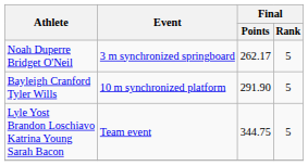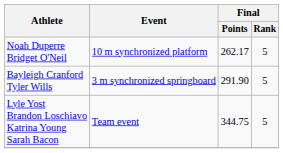 <table class="wikitable" style="text-align:center; font-size:90%;">
 <tr>
 <th rowspan=2>Athlete</th>
 <th rowspan=2>Event</th>
 <th colspan=2>Final</th>
 </tr>
 <tr style="font-size:95%">
 <th>Points</th>
 <th>Rank</th>
 </tr>
 <tr>
 <td align=left><a href='#'>Noah Duperre</a><br> <a href='#'>Bridget O'Neil</a></td>
-<td align=left><a href='#'>3 m synchronized springboard</a></td>
+<td align=left><a href='#'>10 m synchronized platform</a></td>
 <td>262.17</td>
 <td>5</td>
 </tr>
 <tr>
 <td align=left><a href='#'>Bayleigh Cranford</a><br> <a href='#'>Tyler Wills</a></td>
-<td align=left><a href='#'>10 m synchronized platform</a></td>
+<td align=left><a href='#'>3 m synchronized springboard</a></td>
 <td>291.90</td>
 <td>5</td>
 </tr>
 <tr>
 <td align=left><a href='#'>Lyle Yost</a><br><a href='#'>Brandon Loschiavo</a><br><a href='#'>Katrina Young</a><br><a href='#'>Sarah Bacon</a></td>
 <td align=left><a href='#'>Team event</a></td>
 <td>344.75</td>
 <td>5</td>
 </tr>
 <tr>
 </tr>
 </table>
